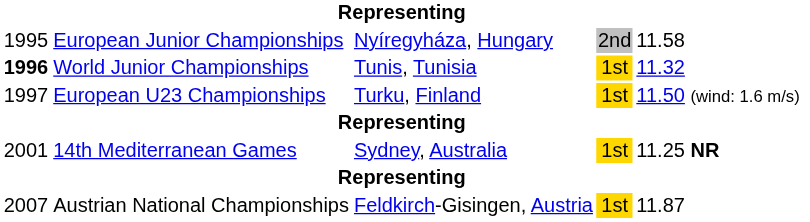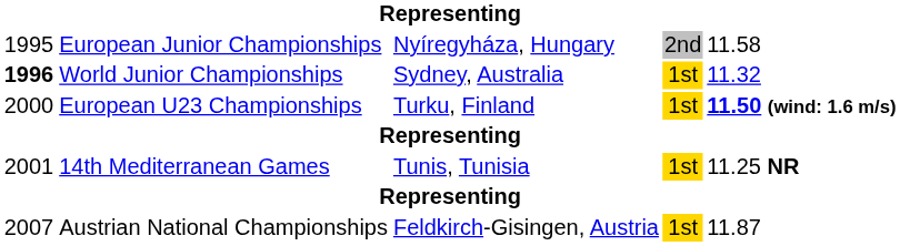 <table>
 <tr>
 <th colspan="5">Representing </th>
 </tr>
 <tr>
 <td>1995</td>
 <td><a href='#'>European Junior Championships</a></td>
 <td><a href='#'>Nyíregyháza</a>, <a href='#'>Hungary</a></td>
 <td bgcolor="silver" align="center">2nd</td>
 <td>11.58</td>
 </tr>
 <tr>
 <td><strong>1996</strong></td>
 <td><a href='#'>World Junior Championships</a></td>
-<td><a href='#'>Tunis</a>, <a href='#'>Tunisia</a></td>
+<td><a href='#'>Sydney</a>, <a href='#'>Australia</a></td>
 <td bgcolor="gold" align="center">1st</td>
 <td><a href='#'>11.32</a></td>
 </tr>
 <tr>
-<td>1997</td>
+<td>2000</td>
 <td><a href='#'>European U23 Championships</a></td>
 <td><a href='#'>Turku</a>, <a href='#'>Finland</a></td>
 <td bgcolor="gold" align="center">1st</td>
-<td><a href='#'>11.50</a> <small>(wind: 1.6 m/s)</small></td>
+<td><strong><a href='#'>11.50</a> <small>(wind: 1.6 m/s)</small></strong></td>
 </tr>
 <tr>
 <th colspan="6">Representing </th>
 </tr>
 <tr>
 <td>2001</td>
 <td><a href='#'>14th Mediterranean Games</a></td>
-<td><a href='#'>Sydney</a>, <a href='#'>Australia</a></td>
+<td><a href='#'>Tunis</a>, <a href='#'>Tunisia</a></td>
 <td bgcolor="gold" align="center">1st</td>
 <td>11.25 <strong>NR</strong></td>
 </tr>
 <tr>
 <th colspan="6">Representing </th>
 </tr>
 <tr>
 <td>2007</td>
 <td>Austrian National Championships</td>
 <td><a href='#'>Feldkirch</a>-Gisingen, <a href='#'>Austria</a></td>
 <td bgcolor="gold" align="center">1st</td>
 <td>11.87</td>
 </tr>
 </table>
